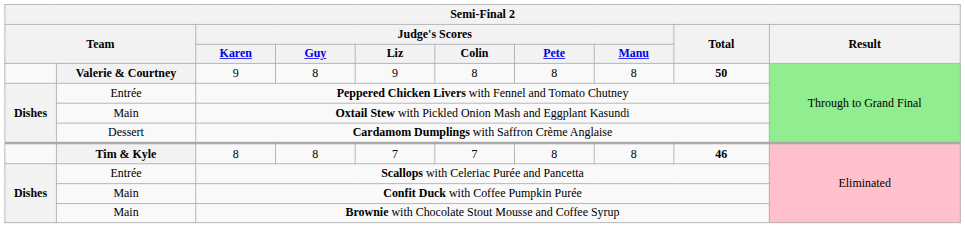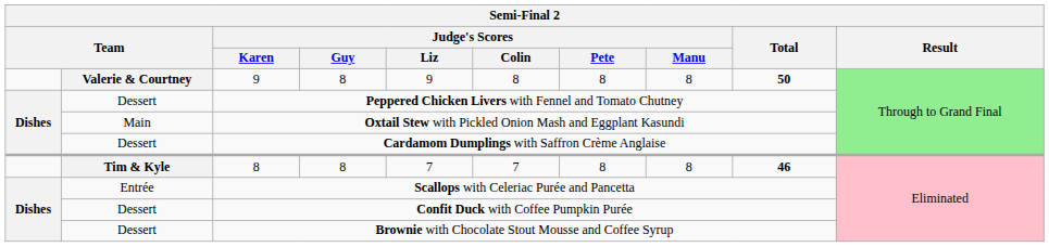 <table class="wikitable plainrowheaders" style="margin:1em auto; text-align:center; font-size:90%; width:80em;">
 <tr>
 <th colspan="10" >Semi-Final 2</th>
 </tr>
 <tr>
 <th rowspan="2" style="width:20%;" colspan="2">Team</th>
 <th colspan="6" style="width:50%;">Judge's Scores</th>
 <th rowspan="2" style="width:10%;">Total<br></th>
 <th rowspan="2" style="width:20%;">Result</th>
 </tr>
 <tr>
 <th style="width:50px;"><a href='#'>Karen</a></th>
 <th style="width:50px;"><a href='#'>Guy</a></th>
 <th style="width:50px;">Liz</th>
 <th style="width:50px;">Colin</th>
 <th style="width:50px;"><a href='#'>Pete</a></th>
 <th style="width:50px;"><a href='#'>Manu</a></th>
 </tr>
 <tr>
 <td></td>
 <th>Valerie & Courtney</th>
 <td>9</td>
 <td>8</td>
 <td>9</td>
 <td>8</td>
 <td>8</td>
 <td>8</td>
 <td><strong>50</strong></td>
 <td rowspan="4" style="background:lightgreen">Through to Grand Final</td>
 </tr>
 <tr>
 <th rowspan="3">Dishes</th>
-<td>Entrée</td>
+<td>Dessert</td>
 <td colspan="7"><strong>Peppered Chicken Livers</strong> with Fennel and Tomato Chutney</td>
 </tr>
 <tr>
 <td>Main</td>
 <td colspan="7"><strong>Oxtail Stew</strong> with Pickled Onion Mash and Eggplant Kasundi</td>
 </tr>
 <tr>
 <td>Dessert</td>
 <td colspan="7"><strong>Cardamom Dumplings</strong> with Saffron Crème Anglaise</td>
 </tr>
 <tr style="border-top:3px solid #aaa;">
 <td></td>
 <th>Tim & Kyle</th>
 <td>8</td>
 <td>8</td>
 <td>7</td>
 <td>7</td>
 <td>8</td>
 <td>8</td>
 <td><strong>46</strong></td>
 <td style="background:pink" rowspan="4">Eliminated</td>
 </tr>
 <tr>
 <th rowspan="3">Dishes</th>
 <td>Entrée</td>
 <td colspan="7"><strong>Scallops</strong> with Celeriac Purée and Pancetta</td>
 </tr>
 <tr>
-<td>Main</td>
+<td>Dessert</td>
 <td colspan="7"><strong>Confit Duck</strong> with Coffee Pumpkin Purée</td>
 </tr>
 <tr>
-<td>Main</td>
+<td>Dessert</td>
 <td colspan="7"><strong>Brownie</strong> with Chocolate Stout Mousse and Coffee Syrup</td>
 </tr>
 </table>
